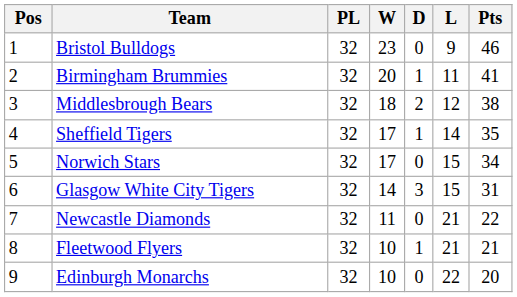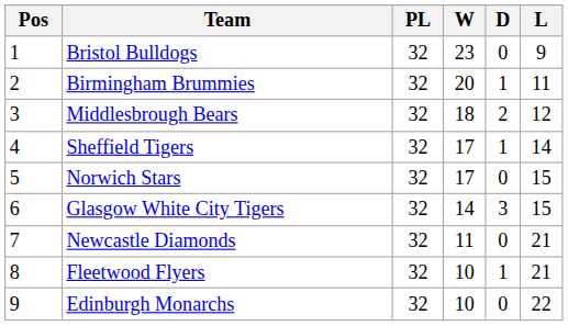 <table class=wikitable width="450" style="background:#FFFFFF;">
 <tr>
 <th>Pos</th>
 <th>Team</th>
 <th>PL</th>
 <th>W</th>
 <th>D</th>
 <th>L</th>
-<th>Pts</th>
 </tr>
 <tr>
 <td>1</td>
 <td><a href='#'>Bristol Bulldogs</a></td>
 <td align="center">32</td>
 <td align="center">23</td>
 <td align="center">0</td>
 <td align="center">9</td>
-<td align="center">46</td>
 </tr>
 <tr>
 <td>2</td>
 <td><a href='#'>Birmingham Brummies</a></td>
 <td align="center">32</td>
 <td align="center">20</td>
 <td align="center">1</td>
 <td align="center">11</td>
-<td align="center">41</td>
 </tr>
 <tr>
 <td>3</td>
 <td><a href='#'>Middlesbrough Bears</a></td>
 <td align="center">32</td>
 <td align="center">18</td>
 <td align="center">2</td>
 <td align="center">12</td>
-<td align="center">38</td>
 </tr>
 <tr>
 <td>4</td>
 <td><a href='#'>Sheffield Tigers</a></td>
 <td align="center">32</td>
 <td align="center">17</td>
 <td align="center">1</td>
 <td align="center">14</td>
-<td align="center">35</td>
 </tr>
 <tr>
 <td>5</td>
 <td><a href='#'>Norwich Stars</a></td>
 <td align="center">32</td>
 <td align="center">17</td>
 <td align="center">0</td>
 <td align="center">15</td>
-<td align="center">34</td>
 </tr>
 <tr>
 <td>6</td>
 <td><a href='#'>Glasgow White City Tigers</a></td>
 <td align="center">32</td>
 <td align="center">14</td>
 <td align="center">3</td>
 <td align="center">15</td>
-<td align="center">31</td>
 </tr>
 <tr>
 <td>7</td>
 <td><a href='#'>Newcastle Diamonds</a></td>
 <td align="center">32</td>
 <td align="center">11</td>
 <td align="center">0</td>
 <td align="center">21</td>
-<td align="center">22</td>
 </tr>
 <tr>
 <td>8</td>
 <td><a href='#'>Fleetwood Flyers</a></td>
 <td align="center">32</td>
 <td align="center">10</td>
 <td align="center">1</td>
-<td align="center">21</td>
 <td align="center">21</td>
 </tr>
 <tr>
 <td>9</td>
 <td><a href='#'>Edinburgh Monarchs</a></td>
 <td align="center">32</td>
 <td align="center">10</td>
 <td align="center">0</td>
 <td align="center">22</td>
-<td align="center">20</td>
 </tr>
 </table>
